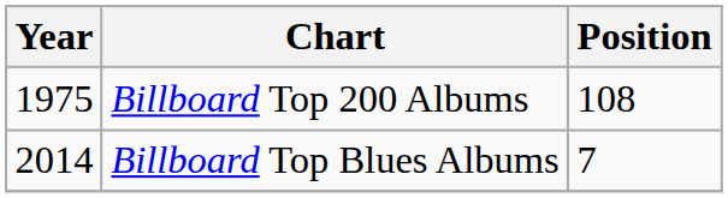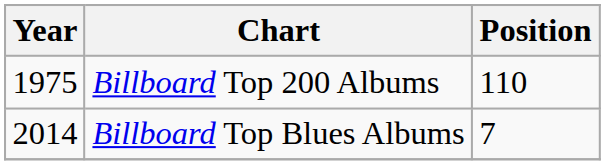 <table class="wikitable">
 <tr>
 <th>Year</th>
 <th>Chart</th>
 <th>Position</th>
 </tr>
 <tr>
 <td>1975</td>
 <td><a href='#'><em>Billboard</em></a> Top 200 Albums</td>
-<td>108</td>
+<td>110</td>
 </tr>
 <tr>
 <td>2014</td>
 <td><a href='#'><em>Billboard</em></a> Top Blues Albums</td>
 <td>7</td>
 </tr>
 <tr>
 </tr>
 </table>
